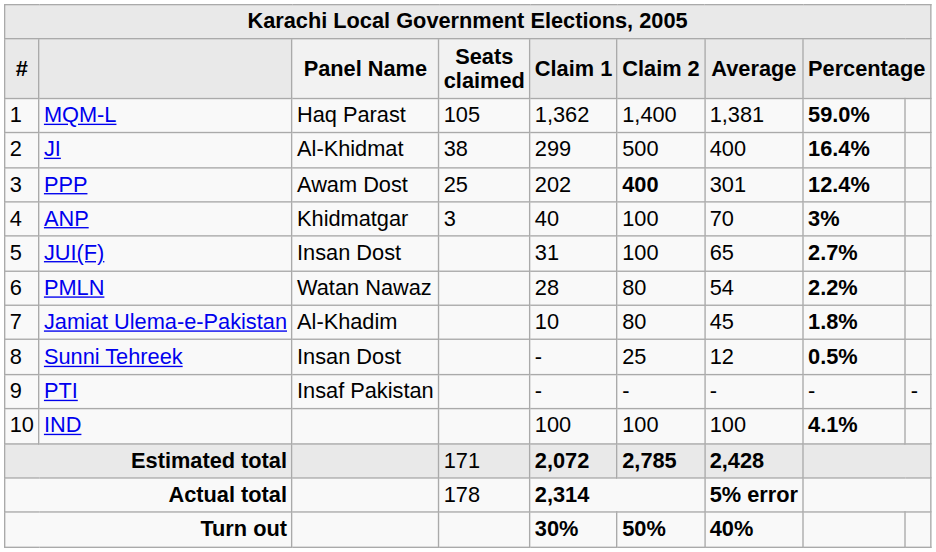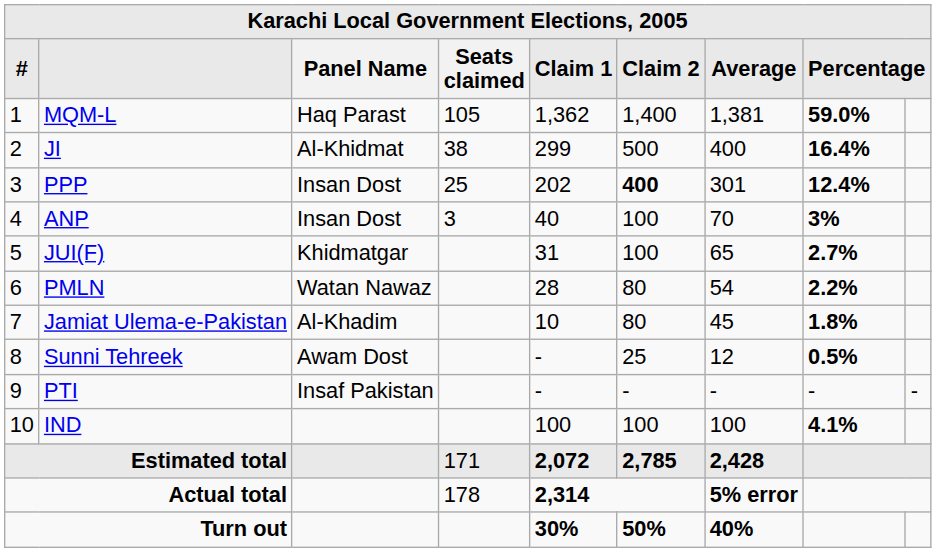 <table class="wikitable">
 <tr>
 <th colspan="9" style="background-color:#E9E9E9">Karachi Local Government Elections, 2005</th>
 </tr>
 <tr>
 <th style="background-color:#E9E9E9">#</th>
 <th style="background-color:#E9E9E9"></th>
 <th>Panel Name</th>
 <th>Seats<br>claimed</th>
 <th style="background-color:#E9E9E9">Claim 1</th>
 <th style="background-color:#E9E9E9">Claim 2</th>
 <th style="background-color:#E9E9E9">Average</th>
 <th colspan="2" style="background-color:#E9E9E9">Percentage</th>
 </tr>
 <tr>
 <td>1</td>
 <td> <a href='#'>MQM-L</a></td>
 <td>Haq Parast</td>
 <td>105</td>
 <td>1,362</td>
 <td>1,400</td>
 <td>1,381</td>
 <td><strong>59.0%</strong></td>
 <td></td>
 </tr>
 <tr>
 <td>2</td>
 <td> <a href='#'>JI</a></td>
 <td>Al-Khidmat</td>
 <td>38</td>
 <td>299</td>
 <td>500</td>
 <td>400</td>
 <td><strong>16.4%</strong></td>
 <td></td>
 </tr>
 <tr>
 <td>3</td>
 <td align="left"> <a href='#'>PPP</a></td>
-<td>Awam Dost</td>
+<td>Insan Dost</td>
 <td>25</td>
 <td>202</td>
 <td><strong>400</strong></td>
 <td>301</td>
 <td><strong>12.4%</strong></td>
 <td></td>
 </tr>
 <tr>
 <td>4</td>
 <td> <a href='#'>ANP</a></td>
-<td>Khidmatgar</td>
+<td>Insan Dost</td>
 <td>3</td>
 <td>40</td>
 <td>100</td>
 <td>70</td>
 <td><strong>3%</strong></td>
 <td></td>
 </tr>
 <tr>
 <td>5</td>
 <td> <a href='#'>JUI(F)</a></td>
-<td>Insan Dost</td>
+<td>Khidmatgar</td>
 <td></td>
 <td>31</td>
 <td>100</td>
 <td>65</td>
 <td><strong>2.7%</strong></td>
 <td></td>
 </tr>
 <tr>
 <td>6</td>
 <td> <a href='#'>PMLN</a></td>
 <td>Watan Nawaz</td>
 <td></td>
 <td>28</td>
 <td>80</td>
 <td>54</td>
 <td><strong>2.2%</strong></td>
 <td></td>
 </tr>
 <tr>
 <td>7</td>
 <td><a href='#'>Jamiat Ulema-e-Pakistan</a></td>
 <td>Al-Khadim</td>
 <td></td>
 <td>10</td>
 <td>80</td>
 <td>45</td>
 <td><strong>1.8%</strong></td>
 <td></td>
 </tr>
 <tr>
 <td>8</td>
 <td><a href='#'>Sunni Tehreek</a></td>
-<td>Insan Dost</td>
+<td>Awam Dost</td>
 <td></td>
 <td>-</td>
 <td>25</td>
 <td>12</td>
 <td><strong>0.5%</strong></td>
 <td></td>
 </tr>
 <tr>
 <td>9</td>
 <td> <a href='#'>PTI</a></td>
 <td>Insaf Pakistan</td>
 <td></td>
 <td>-</td>
 <td>-</td>
 <td>-</td>
 <td>-</td>
 <td>-</td>
 </tr>
 <tr>
 <td>10</td>
 <td><a href='#'>IND</a></td>
 <td></td>
 <td></td>
 <td>100</td>
 <td>100</td>
 <td>100</td>
 <td><strong>4.1%</strong></td>
 <td></td>
 </tr>
 <tr style="border: 1px solid black; background: #E9E9E9;">
 <td colspan="2" align="right"><strong>Estimated total</strong></td>
 <td></td>
 <td>171</td>
 <td><strong>2,072</strong></td>
 <td><strong>2,785</strong></td>
 <td><strong>2,428</strong></td>
 <td colspan="2"></td>
 </tr>
 <tr>
 <td colspan="2" align="right"><strong>Actual total</strong></td>
 <td></td>
 <td>178</td>
 <td colspan="2"><strong>2,314</strong></td>
 <td><strong>5% error</strong></td>
 <td colspan="2"></td>
 </tr>
 <tr>
 <td colspan="2" align="right"><strong>Turn out</strong></td>
 <td></td>
 <td></td>
 <td><strong>30%</strong></td>
 <td><strong>50%</strong></td>
 <td><strong>40%</strong></td>
 <td></td>
 <td></td>
 </tr>
 </table>
